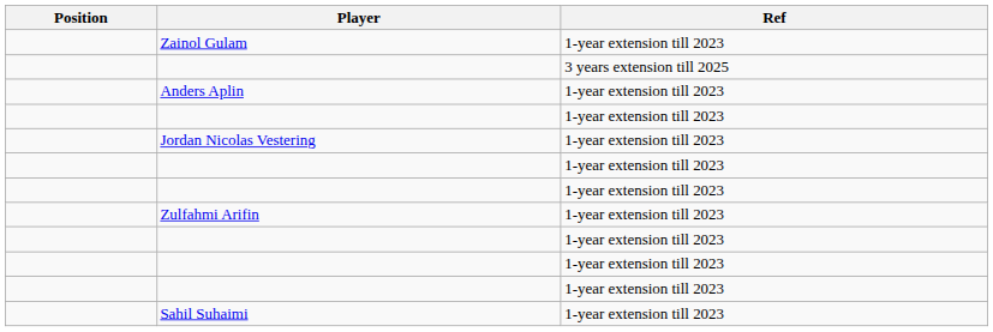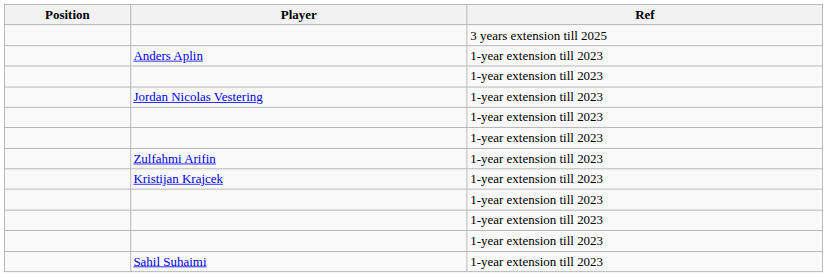 <table class="wikitable sortable" style="width:80%; text-align:center; font-size:100%; text-align:left;">
 <tr>
 <th><strong>Position</strong></th>
 <th><strong>Player</strong></th>
 <th><strong>Ref</strong></th>
-</tr>
-<tr>
-<td></td>
-<td> <a href='#'>Zainol Gulam</a></td>
-<td>1-year extension till 2023 </td>
 </tr>
 <tr>
 <td></td>
 <td></td>
 <td>3 years extension till 2025 </td>
 </tr>
 <tr>
 <td></td>
 <td> <a href='#'>Anders Aplin</a></td>
 <td>1-year extension till 2023 </td>
 </tr>
 <tr>
 <td></td>
 <td></td>
 <td>1-year extension till 2023 </td>
 </tr>
 <tr>
 <td></td>
 <td> <a href='#'>Jordan Nicolas Vestering</a></td>
 <td>1-year extension till 2023 </td>
 </tr>
 <tr>
 <td></td>
 <td></td>
 <td>1-year extension till 2023 </td>
 </tr>
 <tr>
 <td></td>
 <td></td>
 <td>1-year extension till 2023 </td>
 </tr>
 <tr>
 <td></td>
 <td> <a href='#'>Zulfahmi Arifin</a></td>
 <td>1-year extension till 2023</td>
 </tr>
 <tr>
 <td></td>
+<td> <a href='#'>Kristijan Krajcek</a></td>
+<td>1-year extension till 2023 </td>
+</tr>
+<tr>
+<td></td>
 <td></td>
 <td>1-year extension till 2023 </td>
 </tr>
 <tr>
 <td></td>
 <td></td>
 <td>1-year extension till 2023 </td>
 </tr>
 <tr>
 <td></td>
 <td></td>
 <td>1-year extension till 2023 </td>
 </tr>
 <tr>
 <td></td>
 <td> <a href='#'>Sahil Suhaimi</a></td>
 <td>1-year extension till 2023 </td>
 </tr>
 </table>
